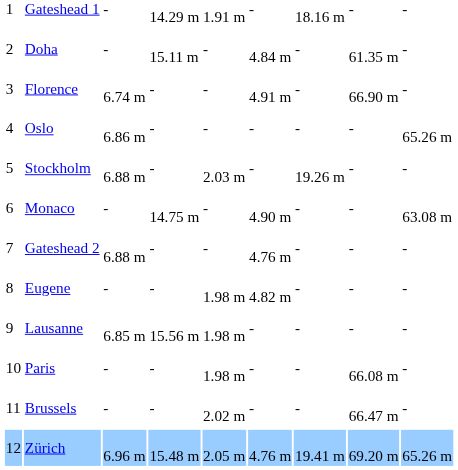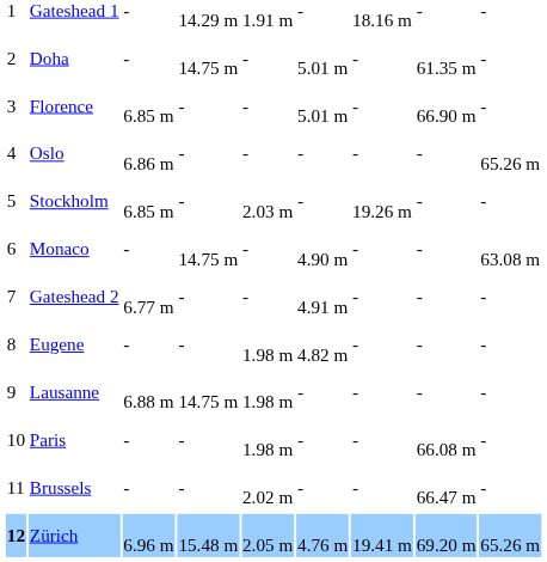 <table>
 <tr>
 <td>1</td>
 <td><a href='#'>Gateshead 1</a></td>
 <td>-</td>
 <td><br>14.29 m</td>
 <td><br>1.91 m</td>
 <td>-</td>
 <td><br>18.16 m</td>
 <td>-</td>
 <td>-</td>
 </tr>
 <tr>
 </tr>
 <tr>
 <td>2</td>
 <td><a href='#'>Doha</a></td>
 <td>-</td>
-<td><br>15.11 m</td>
+<td><br>14.75 m</td>
 <td>-</td>
-<td><br>4.84 m </td>
+<td><br>5.01 m   </td>
 <td>-</td>
 <td><br>61.35 m</td>
 <td>-</td>
 </tr>
 <tr>
 </tr>
 <tr>
 <td>3</td>
 <td><a href='#'>Florence</a></td>
-<td><br>6.74 m</td>
+<td><br>6.85 m</td>
 <td>-</td>
 <td>-</td>
-<td><br>4.91 m</td>
+<td><br>5.01 m   </td>
 <td>-</td>
 <td><br>66.90 m</td>
 <td>-</td>
 </tr>
 <tr>
 </tr>
 <tr>
 <td>4</td>
 <td><a href='#'>Oslo</a></td>
 <td><br>6.86 m</td>
 <td>-</td>
 <td>-</td>
 <td>-</td>
 <td>-</td>
 <td>-</td>
 <td><br>65.26 m</td>
 </tr>
 <tr>
 </tr>
 <tr>
 <td>5</td>
 <td><a href='#'>Stockholm</a></td>
-<td><br>6.88 m</td>
+<td><br>6.85 m</td>
 <td>-</td>
 <td><br>2.03 m</td>
 <td>-</td>
 <td><br>19.26 m</td>
 <td>-</td>
 <td>-</td>
 </tr>
 <tr>
 </tr>
 <tr>
 <td>6</td>
 <td><a href='#'>Monaco</a></td>
 <td>-</td>
 <td><br>14.75 m</td>
 <td>-</td>
 <td><br>4.90 m</td>
 <td>-</td>
 <td>-</td>
 <td><br>63.08 m</td>
 </tr>
 <tr>
 </tr>
 <tr>
 <td>7</td>
 <td><a href='#'>Gateshead 2</a></td>
-<td><br>6.88 m</td>
+<td><br>6.77 m</td>
 <td>-</td>
 <td>-</td>
-<td><br>4.76 m</td>
+<td><br>4.91 m</td>
 <td>-</td>
 <td>-</td>
 <td>-</td>
 </tr>
 <tr>
 </tr>
 <tr>
 <td>8</td>
 <td><a href='#'>Eugene</a></td>
 <td>-</td>
 <td>-</td>
 <td><br>1.98 m</td>
 <td><br>4.82 m</td>
 <td>-</td>
 <td>-</td>
 <td>-</td>
 </tr>
 <tr>
 </tr>
 <tr>
 <td>9</td>
 <td><a href='#'>Lausanne</a></td>
-<td><br>6.85 m</td>
-<td><br>15.56 m  </td>
+<td><br>6.88 m</td>
+<td><br>14.75 m</td>
 <td><br>1.98 m</td>
 <td>-</td>
 <td>-</td>
 <td>-</td>
 <td>-</td>
 </tr>
 <tr>
 </tr>
 <tr>
 <td>10</td>
 <td><a href='#'>Paris</a></td>
 <td>-</td>
 <td>-</td>
 <td><br>1.98 m</td>
 <td>-</td>
 <td>-</td>
 <td><br>66.08 m</td>
 <td>-</td>
 </tr>
 <tr>
 </tr>
 <tr>
 <td>11</td>
 <td><a href='#'>Brussels</a></td>
 <td>-</td>
 <td>-</td>
 <td><br>2.02 m</td>
 <td>-</td>
 <td>-</td>
 <td><br>66.47 m</td>
 <td>-</td>
 </tr>
 <tr>
 </tr>
 <tr bgcolor=#9acdff>
-<td>12</td>
+<td><strong>12</strong></td>
 <td><a href='#'>Zürich</a></td>
 <td><br>6.96 m</td>
 <td><br>15.48 m </td>
 <td><br>2.05 m  </td>
 <td><br>4.76 m</td>
 <td><br>19.41 m </td>
 <td><br>69.20 m</td>
 <td><br>65.26 m</td>
 </tr>
 </table>
